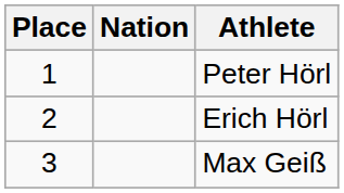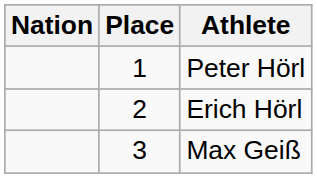 <table class='wikitable'>
 <tr bgcolor='#efefef'>
+<th>Nation</th>
 <th>Place</th>
-<th>Nation</th>
 <th>Athlete</th>
 </tr>
 <tr>
+<td></td>
 <td align=center>1</td>
-<td></td>
 <td>Peter Hörl</td>
 </tr>
 <tr>
+<td></td>
 <td align=center>2</td>
-<td></td>
 <td>Erich Hörl</td>
 </tr>
 <tr>
+<td></td>
 <td align=center>3</td>
-<td></td>
 <td>Max Geiß</td>
 </tr>
 </table>
